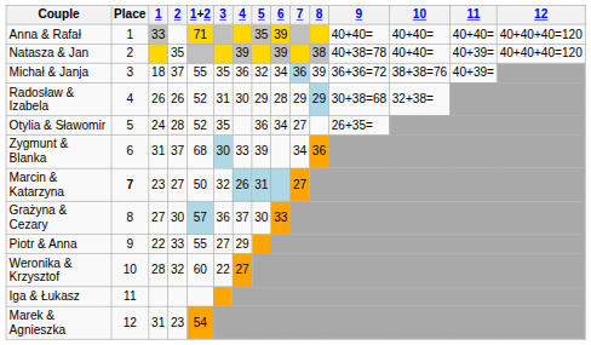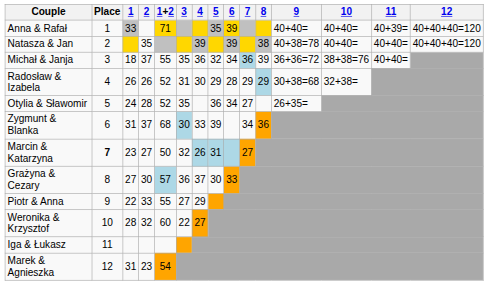 <table class="wikitable sortable" style="margin:auto;">
 <tr>
 <th style="width:130px;">Couple</th>
 <th>Place</th>
 <th><a href='#'>1</a></th>
 <th><a href='#'>2</a></th>
 <th><a href='#'>1</a>+<a href='#'>2</a></th>
 <th><a href='#'>3</a></th>
 <th><a href='#'>4</a></th>
 <th><a href='#'>5</a></th>
 <th><a href='#'>6</a></th>
 <th><a href='#'>7</a></th>
 <th><a href='#'>8</a></th>
 <th><a href='#'>9</a></th>
 <th><a href='#'>10</a></th>
 <th><a href='#'>11</a></th>
 <th><a href='#'>12</a></th>
 </tr>
 <tr>
 <td>Anna & Rafał</td>
 <td style="text-align:center;">1</td>
 <td style="background:silver;text-align:center;">33</td>
 <td style="text-align:center;"></td>
 <td style="background:gold;text-align:center;">71</td>
 <td style="background:silver;text-align:center;"></td>
 <td style="background:gold;text-align:center;"></td>
 <td style="background:silver;text-align:center;">35</td>
 <td style="background:gold;text-align:center;">39</td>
 <td style="background:silver;text-align:center;"></td>
 <td style="background:gold;text-align:center;"></td>
 <td>40+40=</td>
 <td>40+40=</td>
-<td>40+40=</td>
+<td>40+39=</td>
 <td>40+40+40=120</td>
 </tr>
 <tr>
 <td>Natasza & Jan</td>
 <td style="text-align:center;">2</td>
 <td style="background:gold;text-align:center;"></td>
 <td style="text-align:center;">35</td>
 <td style="background:silver;text-align:center;"></td>
 <td style="background:gold;text-align:center;"></td>
 <td style="background:silver;text-align:center;">39</td>
 <td style="background:gold;text-align:center;"></td>
 <td style="background:silver;text-align:center;">39</td>
 <td style="background:gold;text-align:center;"></td>
 <td style="background:silver;text-align:center;">38</td>
 <td>40+38=78</td>
 <td>40+40=</td>
-<td>40+39=</td>
+<td>40+40=</td>
 <td>40+40+40=120</td>
 </tr>
 <tr>
 <td>Michał & Janja</td>
 <td style="text-align:center;">3</td>
 <td style="text-align:center;">18</td>
 <td style="text-align:center;text-align:center;">37</td>
 <td style="text-align:center;">55</td>
 <td style="text-align:center;">35</td>
 <td style="text-align:center;">36</td>
 <td style="text-align:center;">32</td>
 <td style="text-align:center;">34</td>
 <td style="background:lightblue;text-align:center;">36</td>
 <td style="text-align:center;">39</td>
 <td>36+36=72</td>
 <td>38+38=76</td>
-<td>40+39=</td>
+<td>40+40=</td>
 <td style="background:darkgrey;"></td>
 </tr>
 <tr>
 <td>Radosław & Izabela</td>
 <td style="text-align:center;">4</td>
 <td style="text-align:center;">26</td>
 <td style="text-align:center;">26</td>
 <td style="text-align:center;">52</td>
 <td style="text-align:center;">31</td>
 <td style="text-align:center;">30</td>
 <td style="text-align:center;">29</td>
 <td style="text-align:center;">28</td>
 <td style="text-align:center;">29</td>
 <td style="background:lightblue;text-align:center;">29</td>
 <td>30+38=68</td>
 <td>32+38=</td>
 <td style="background:darkgrey;" colspan="2"></td>
 </tr>
 <tr>
 <td>Otylia & Sławomir</td>
 <td style="text-align:center;">5</td>
 <td style="text-align:center;">24</td>
 <td style="text-align:center;">28</td>
 <td style="text-align:center;">52</td>
 <td style="text-align:center;">35</td>
 <td style="text-align:center;"></td>
 <td style="text-align:center;">36</td>
 <td style="text-align:center;">34</td>
 <td style="text-align:center;">27</td>
 <td style="text-align:center;"></td>
 <td>26+35=</td>
 <td style="background:darkgrey;" colspan="3"></td>
 </tr>
 <tr>
 <td>Zygmunt & Blanka</td>
 <td style="text-align:center;">6</td>
 <td style="text-align:center;">31</td>
 <td style="text-align:center;">37</td>
 <td style="text-align:center;">68</td>
 <td style="background:lightblue;text-align:center;">30</td>
 <td style="text-align:center;">33</td>
 <td style="text-align:center;">39</td>
 <td style="text-align:center;"></td>
 <td style="text-align:center;">34</td>
 <td style="background:orange;text-align:center;">36</td>
 <td style="background:darkgrey;" colspan="5"></td>
 </tr>
 <tr>
 <td>Marcin & Katarzyna</td>
 <td style="text-align:center;"><strong>7</strong></td>
 <td style="text-align:center;">23</td>
 <td style="text-align:center;">27</td>
 <td style="text-align:center;">50</td>
 <td style="text-align:center;">32</td>
 <td style="background:lightblue;text-align:center;">26</td>
 <td style="background:lightblue;text-align:center;">31</td>
 <td style="background:lightblue;text-align:center;"></td>
 <td style="background:orange;text-align:center;">27</td>
 <td style="background:darkgrey;" colspan="6"></td>
 </tr>
 <tr>
 <td>Grażyna & Cezary</td>
 <td style="text-align:center;">8</td>
 <td style="text-align:center;">27</td>
 <td style="text-align:center;">30</td>
 <td style="background:lightblue;text-align:center;">57</td>
 <td style="text-align:center;">36</td>
 <td style="text-align:center;">37</td>
 <td style="text-align:center;">30</td>
 <td style="background:orange;text-align:center;">33</td>
 <td style="background:darkgrey;" colspan="7"></td>
 </tr>
 <tr>
 <td>Piotr & Anna</td>
 <td style="text-align:center;">9</td>
 <td style="text-align:center;">22</td>
 <td style="text-align:center;">33</td>
 <td style="text-align:center;">55</td>
 <td style="text-align:center;">27</td>
 <td style="text-align:center;">29</td>
 <td style="background:orange;text-align:center;"></td>
 <td style="background:darkgrey;" colspan="8"></td>
 </tr>
 <tr>
 <td>Weronika & Krzysztof</td>
 <td style="text-align:center;">10</td>
 <td style="text-align:center;">28</td>
 <td style="text-align:center;">32</td>
 <td style="text-align:center;">60</td>
 <td style="text-align:center;">22</td>
 <td style="background:orange;text-align:center;">27</td>
 <td style="background:darkgrey;" colspan="9"></td>
 </tr>
 <tr>
 <td>Iga & Łukasz</td>
 <td style="text-align:center;">11</td>
 <td style="text-align:center;"></td>
 <td style="text-align:center;"></td>
 <td style="text-align:center;"></td>
 <td style="background:orange;text-align:center;"></td>
 <td style="background:darkgrey;" colspan="10"></td>
 </tr>
 <tr>
 <td>Marek & Agnieszka</td>
 <td style="text-align:center;">12</td>
 <td style="text-align:center;">31</td>
 <td style="text-align:center;">23</td>
 <td style="background:orange;text-align:center;">54</td>
 <td style="background:darkgrey;" colspan="11"></td>
 </tr>
 </table>
